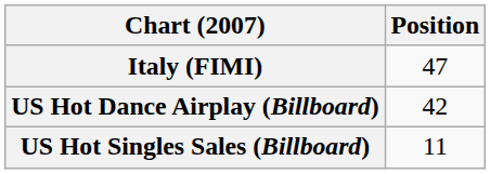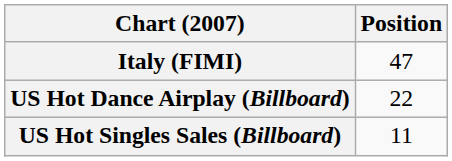 <table class="wikitable sortable plainrowheaders" style="text-align:center">
 <tr>
 <th>Chart (2007)</th>
 <th>Position</th>
 </tr>
 <tr>
 <th scope="row">Italy (FIMI)</th>
 <td>47</td>
 </tr>
 <tr>
 <th scope="row">US Hot Dance Airplay (<em>Billboard</em>)</th>
-<td>42</td>
+<td>22</td>
 </tr>
 <tr>
 <th scope="row">US Hot Singles Sales (<em>Billboard</em>)</th>
 <td>11</td>
 </tr>
 </table>
